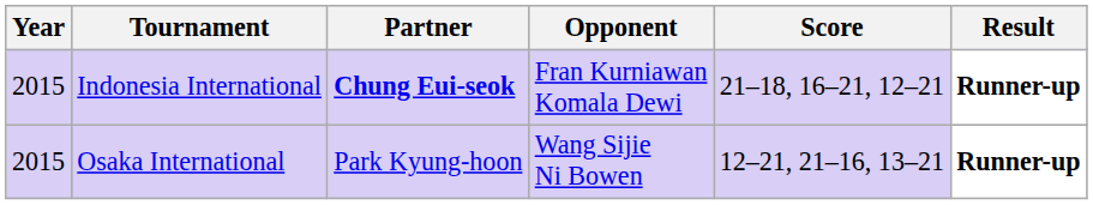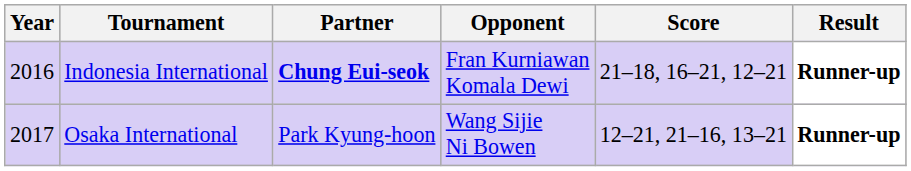 <table class="sortable wikitable" style="font-size: 90%;">
 <tr>
 <th>Year</th>
 <th>Tournament</th>
 <th>Partner</th>
 <th>Opponent</th>
 <th>Score</th>
 <th>Result</th>
 </tr>
 <tr style="background:#D8CEF6">
-<td align="center">2015</td>
+<td align="center">2016</td>
 <td align="left"><a href='#'>Indonesia International</a></td>
 <td align="left"><strong> <a href='#'>Chung Eui-seok</a></strong></td>
 <td align="left"> <a href='#'>Fran Kurniawan</a><br> <a href='#'>Komala Dewi</a></td>
 <td align="left">21–18, 16–21, 12–21</td>
 <td style="text-align:left; background:white"> <strong>Runner-up</strong></td>
 </tr>
 <tr style="background:#D8CEF6">
-<td align="center">2015</td>
+<td align="center">2017</td>
 <td align="left"><a href='#'>Osaka International</a></td>
 <td align="left"> <a href='#'>Park Kyung-hoon</a></td>
 <td align="left"> <a href='#'>Wang Sijie</a><br> <a href='#'>Ni Bowen</a></td>
 <td align="left">12–21, 21–16, 13–21</td>
 <td style="text-align:left; background:white"> <strong>Runner-up</strong></td>
 </tr>
 </table>
